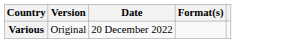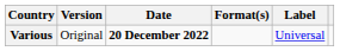 <table class="wikitable plainrowheaders">
 <tr>
 <th scope="col">Country</th>
 <th scope="col">Version</th>
 <th scope="col">Date</th>
 <th scope="col">Format(s)</th>
+<th scope="col">Label</th>
 <th scope="col"></th>
 </tr>
 <tr>
 <th scope="row">Various</th>
 <td>Original</td>
-<td>20 December 2022</td>
+<td><strong>20 December 2022</strong></td>
 <td></td>
+<td><a href='#'>Universal</a></td>
 <td align="center"></td>
 </tr>
 </table>
